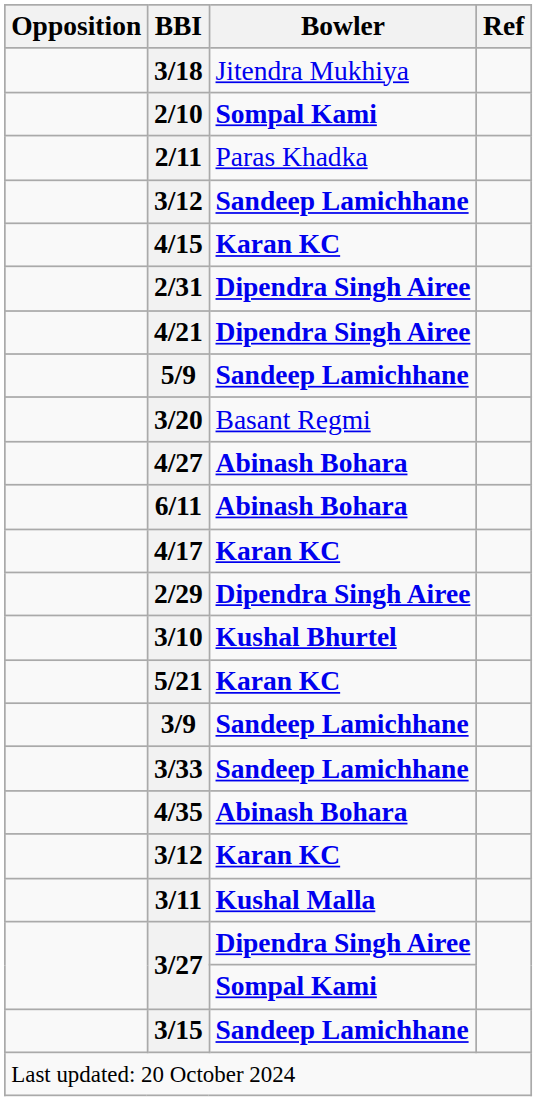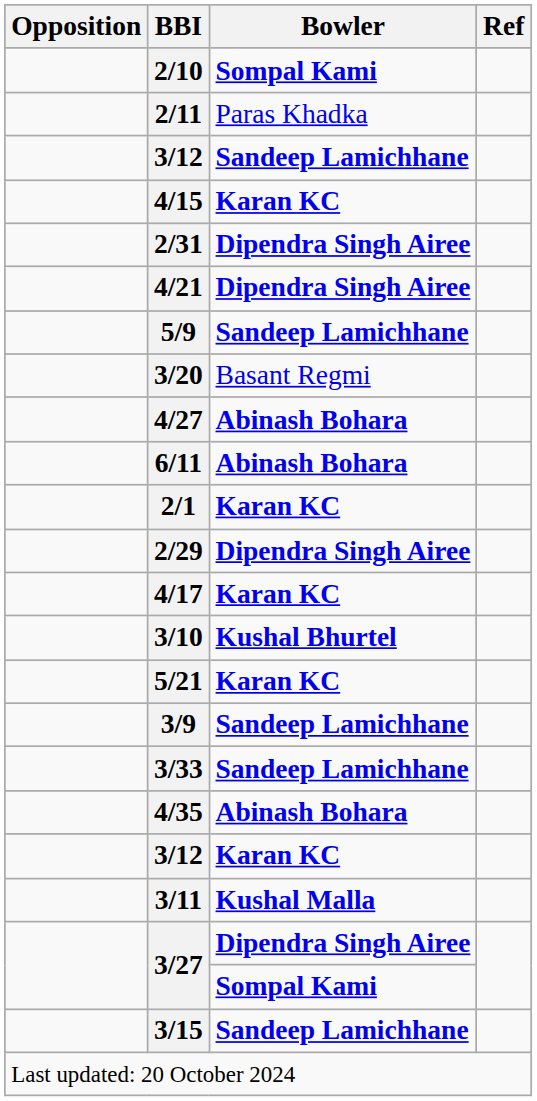 <table class="wikitable plainrowheaders sortable">
 <tr>
 <th scope="col">Opposition</th>
 <th scope="col">BBI</th>
 <th scope="col">Bowler</th>
 <th scope="col">Ref</th>
-</tr>
-<tr>
-<td></td>
-<th scope="row" style="text-align:center;"><strong>3/18</strong></th>
-<td><a href='#'>Jitendra Mukhiya</a></td>
-<td></td>
 </tr>
 <tr>
 <td></td>
 <th scope="row" style="text-align:center;"><strong>2/10</strong></th>
 <td><strong><a href='#'>Sompal Kami</a></strong></td>
 <td></td>
 </tr>
 <tr>
 <td></td>
 <th scope="row" style="text-align:center;"><strong>2/11</strong></th>
 <td><a href='#'>Paras Khadka</a></td>
 <td></td>
 </tr>
 <tr>
 <td></td>
 <th><strong>3/12</strong></th>
 <td><strong><a href='#'>Sandeep Lamichhane</a></strong></td>
 <td></td>
 </tr>
 <tr>
 <td></td>
 <th scope="row" style="text-align:center;"><strong>4/15</strong></th>
 <td><strong><a href='#'>Karan KC</a></strong></td>
 <td></td>
 </tr>
 <tr>
 <td></td>
 <th><strong>2/31</strong></th>
 <td><strong><a href='#'>Dipendra Singh Airee</a></strong></td>
 <td></td>
 </tr>
 <tr>
 <td></td>
 <th scope="row" style="text-align:center;"><strong>4/21</strong></th>
 <td><strong><a href='#'>Dipendra Singh Airee</a></strong></td>
 <td></td>
 </tr>
 <tr>
 <td></td>
 <th><strong>5/9</strong></th>
 <td><strong><a href='#'>Sandeep Lamichhane</a></strong></td>
 <td></td>
 </tr>
 <tr>
 <td></td>
 <th><strong>3/20</strong></th>
 <td><a href='#'>Basant Regmi</a></td>
 <td></td>
 </tr>
 <tr>
 <td></td>
 <th><strong>4/27</strong></th>
 <td><strong><a href='#'>Abinash Bohara</a></strong></td>
 <td></td>
 </tr>
 <tr>
 <td></td>
 <th><strong>6/11</strong></th>
 <td><strong><a href='#'>Abinash Bohara</a></strong></td>
 <td></td>
 </tr>
 <tr>
 <td></td>
-<th style="text-align:center;"><strong>4/17</strong></th>
+<th><strong>2/1</strong></th>
 <td><strong><a href='#'>Karan KC</a></strong></td>
 <td></td>
 </tr>
 <tr>
 <td></td>
 <th>2/29</th>
 <td><strong><a href='#'>Dipendra Singh Airee</a></strong></td>
+<td></td>
+</tr>
+<tr>
+<td></td>
+<th style="text-align:center;"><strong>4/17</strong></th>
+<td><strong><a href='#'>Karan KC</a></strong></td>
 <td></td>
 </tr>
 <tr>
 <td></td>
 <th scope="row" style="text-align:center;"><strong>3/10</strong></th>
 <td><strong><a href='#'>Kushal Bhurtel</a></strong></td>
 <td></td>
 </tr>
 <tr>
 <td></td>
 <th scope="row" style="text-align:center;"><strong>5/21</strong></th>
 <td><strong><a href='#'>Karan KC</a></strong></td>
 <td></td>
 </tr>
 <tr>
 <td></td>
 <th scope="row" style="text-align:center;"><strong>3/9</strong></th>
 <td><strong><a href='#'>Sandeep Lamichhane</a></strong></td>
 <td></td>
 </tr>
 <tr>
 <td></td>
 <th scope="row" style="text-align:center;"><strong>3/33</strong></th>
 <td><strong><a href='#'>Sandeep Lamichhane</a></strong></td>
 <td></td>
 </tr>
 <tr>
 <td></td>
 <th scope="row" style="text-align:center;"><strong>4/35</strong></th>
 <td><strong><a href='#'>Abinash Bohara</a></strong></td>
 <td></td>
 </tr>
 <tr>
 <td></td>
 <th scope="row" style="text-align:center;"><strong>3/12</strong></th>
 <td><strong><a href='#'>Karan KC</a></strong></td>
 <td></td>
 </tr>
 <tr>
 <td></td>
 <th scope="row" style="text-align:center;"><strong>3/11</strong></th>
 <td><strong><a href='#'>Kushal Malla</a></strong></td>
 <td></td>
 </tr>
 <tr>
 <td rowspan=2></td>
 <th scope="row" style="text-align:center;" rowspan=2><strong>3/27</strong></th>
 <td><strong><a href='#'>Dipendra Singh Airee</a></strong></td>
 <td rowspan=2></td>
 </tr>
 <tr>
 <td><strong><a href='#'>Sompal Kami</a></strong></td>
 </tr>
 <tr>
 <td></td>
 <th scope="row" style="text-align:center;"><strong>3/15</strong></th>
 <td><strong><a href='#'>Sandeep Lamichhane</a></strong></td>
 <td></td>
 </tr>
 <tr>
 <td colspan="4"><small>Last updated: 20 October 2024</small></td>
 </tr>
 </table>
